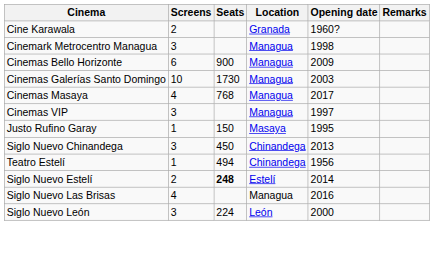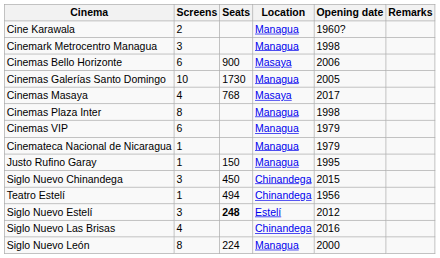 <table class="wikitable sortable" style="font-size:95%;">
 <tr valign=baseline>
 <th>Cinema</th>
 <th>Screens</th>
 <th>Seats</th>
 <th>Location</th>
 <th>Opening date</th>
 <th class="unsortable">Remarks</th>
 </tr>
 <tr>
 <td>Cine Karawala</td>
 <td>2</td>
 <td></td>
-<td><a href='#'>Granada</a></td>
+<td><a href='#'>Managua</a></td>
 <td>1960?</td>
 <td></td>
 </tr>
 <tr>
 <td>Cinemark Metrocentro Managua</td>
 <td>3</td>
 <td></td>
 <td><a href='#'>Managua</a></td>
 <td>1998</td>
 <td></td>
 </tr>
 <tr>
 <td>Cinemas Bello Horizonte</td>
 <td>6</td>
 <td>900</td>
-<td><a href='#'>Managua</a></td>
-<td>2009</td>
+<td><a href='#'>Masaya</a></td>
+<td>2006</td>
 <td></td>
 </tr>
 <tr>
 <td>Cinemas Galerías Santo Domingo</td>
 <td>10</td>
 <td>1730</td>
 <td><a href='#'>Managua</a></td>
-<td>2003</td>
+<td>2005</td>
 <td></td>
 </tr>
 <tr>
 <td>Cinemas Masaya</td>
 <td>4</td>
 <td>768</td>
-<td><a href='#'>Managua</a></td>
+<td><a href='#'>Masaya</a></td>
 <td>2017</td>
 <td></td>
 </tr>
 <tr>
-<td>Cinemas VIP</td>
-<td>3</td>
+<td>Cinemas Plaza Inter</td>
+<td>8</td>
 <td></td>
 <td><a href='#'>Managua</a></td>
-<td>1997</td>
+<td>1998</td>
+<td></td>
+</tr>
+<tr>
+<td>Cinemas VIP</td>
+<td>6</td>
+<td></td>
+<td><a href='#'>Managua</a></td>
+<td>1979</td>
+<td></td>
+</tr>
+<tr>
+<td>Cinemateca Nacional de Nicaragua</td>
+<td>1</td>
+<td></td>
+<td><a href='#'>Managua</a></td>
+<td>1979</td>
 <td></td>
 </tr>
 <tr>
 <td>Justo Rufino Garay</td>
 <td>1</td>
 <td>150</td>
-<td><a href='#'>Masaya</a></td>
+<td><a href='#'>Managua</a></td>
 <td>1995</td>
 <td></td>
 </tr>
 <tr>
 <td>Siglo Nuevo Chinandega</td>
 <td>3</td>
 <td>450</td>
 <td><a href='#'>Chinandega</a></td>
-<td>2013</td>
+<td>2015</td>
 <td></td>
 </tr>
 <tr>
 <td>Teatro Estelí</td>
 <td>1</td>
 <td>494</td>
 <td><a href='#'>Chinandega</a></td>
 <td>1956</td>
 <td></td>
 </tr>
 <tr>
 <td>Siglo Nuevo Estelí</td>
-<td>2</td>
+<td>3</td>
 <td><strong>248</strong></td>
 <td><a href='#'>Estelí</a></td>
-<td>2014</td>
+<td>2012</td>
 <td></td>
 </tr>
 <tr>
 <td>Siglo Nuevo Las Brisas</td>
 <td>4</td>
 <td></td>
-<td>Managua</td>
+<td><a href='#'>Chinandega</a></td>
 <td>2016</td>
 <td></td>
 </tr>
 <tr>
 <td>Siglo Nuevo León</td>
-<td>3</td>
+<td>8</td>
 <td>224</td>
-<td><a href='#'>León</a></td>
+<td><a href='#'>Managua</a></td>
 <td>2000</td>
 <td></td>
 </tr>
 </table>
